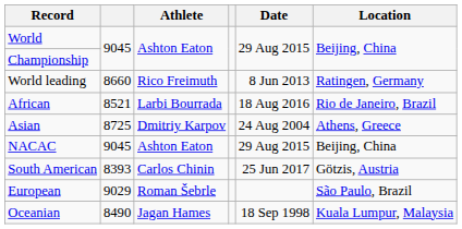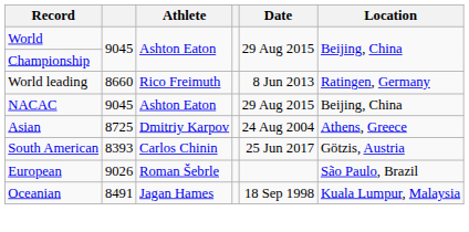 <table class="wikitable">
 <tr>
 <th>Record</th>
 <th></th>
 <th>Athlete</th>
 <th></th>
 <th>Date</th>
 <th>Location</th>
 </tr>
 <tr>
 <td><a href='#'>World</a></td>
 <td rowspan=2>9045</td>
 <td rowspan=2><a href='#'>Ashton Eaton</a></td>
 <td rowspan=2></td>
 <td rowspan=2 align=right>29 Aug 2015</td>
 <td rowspan=2><a href='#'>Beijing</a>, <a href='#'>China</a></td>
 </tr>
 <tr>
 <td><a href='#'>Championship</a></td>
 </tr>
 <tr>
 <td>World leading</td>
 <td>8660</td>
 <td><a href='#'>Rico Freimuth</a></td>
 <td></td>
 <td align=right>8 Jun 2013</td>
 <td><a href='#'>Ratingen</a>, <a href='#'>Germany</a></td>
 </tr>
 <tr>
-<td><a href='#'>African</a></td>
-<td>8521</td>
-<td><a href='#'>Larbi Bourrada</a></td>
+<td><a href='#'>NACAC</a></td>
+<td>9045</td>
+<td><a href='#'>Ashton Eaton</a></td>
 <td></td>
-<td align=right>18 Aug 2016</td>
-<td><a href='#'>Rio de Janeiro</a>, <a href='#'>Brazil</a></td>
+<td align=right>29 Aug 2015</td>
+<td>Beijing, China</td>
 </tr>
 <tr>
 <td><a href='#'>Asian</a></td>
 <td>8725</td>
 <td><a href='#'>Dmitriy Karpov</a></td>
 <td></td>
 <td align=right>24 Aug 2004</td>
 <td><a href='#'>Athens</a>, <a href='#'>Greece</a></td>
-</tr>
-<tr>
-<td><a href='#'>NACAC</a></td>
-<td>9045</td>
-<td><a href='#'>Ashton Eaton</a></td>
-<td></td>
-<td align=right>29 Aug 2015</td>
-<td>Beijing, China</td>
 </tr>
 <tr>
 <td><a href='#'>South American</a></td>
 <td>8393</td>
 <td><a href='#'>Carlos Chinin</a></td>
 <td></td>
 <td align=right>25 Jun 2017</td>
 <td>Götzis, <a href='#'>Austria</a></td>
 </tr>
 <tr>
 <td><a href='#'>European</a></td>
-<td>9029</td>
+<td>9026</td>
 <td><a href='#'>Roman Šebrle</a></td>
 <td></td>
 <td align=right></td>
 <td><a href='#'>São Paulo</a>, Brazil</td>
 </tr>
 <tr>
 <td><a href='#'>Oceanian</a></td>
-<td>8490</td>
+<td>8491</td>
 <td><a href='#'>Jagan Hames</a></td>
 <td></td>
 <td align=right>18 Sep 1998</td>
 <td><a href='#'>Kuala Lumpur</a>, <a href='#'>Malaysia</a></td>
 </tr>
 </table>
